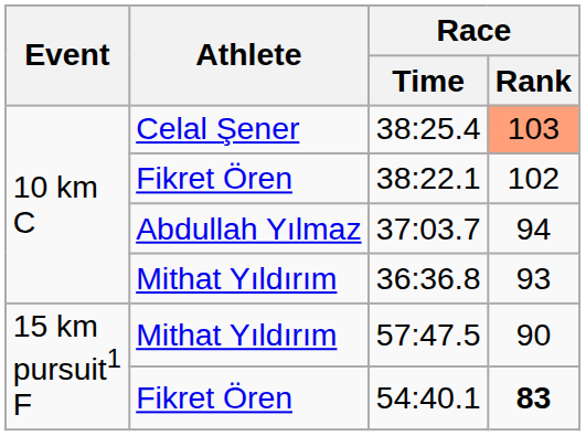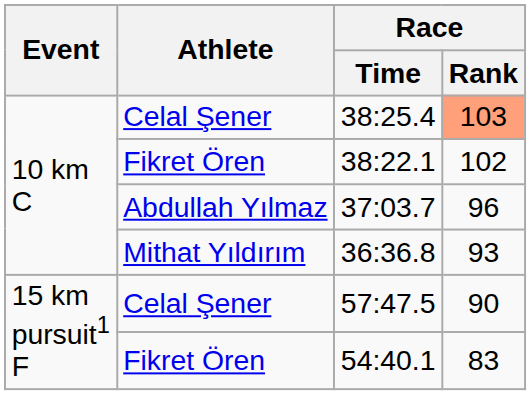 <table class="wikitable" border="1" style="font-size:90%">
 <tr>
 <th rowspan=2>Event</th>
 <th rowspan=2>Athlete</th>
 <th colspan=2>Race</th>
 </tr>
 <tr>
 <th>Time</th>
 <th>Rank</th>
 </tr>
 <tr>
 <td rowspan=4>10 km <br> C</td>
 <td><a href='#'>Celal Şener</a></td>
 <td align=center>38:25.4</td>
 <td align=center style="background: lightsalmon;">103</td>
 </tr>
 <tr>
 <td><a href='#'>Fikret Ören</a></td>
 <td align=center>38:22.1</td>
 <td align=center>102</td>
 </tr>
 <tr>
 <td><a href='#'>Abdullah Yılmaz</a></td>
 <td align=center>37:03.7</td>
-<td align=center>94</td>
+<td align=center>96</td>
 </tr>
 <tr>
 <td><a href='#'>Mithat Yıldırım</a></td>
 <td align=center>36:36.8</td>
 <td align=center>93</td>
 </tr>
 <tr>
 <td rowspan=2>15 km <br> pursuit<sup>1</sup> <br> F</td>
-<td><a href='#'>Mithat Yıldırım</a></td>
+<td><a href='#'>Celal Şener</a></td>
 <td align=center>57:47.5</td>
 <td align=center>90</td>
 </tr>
 <tr>
 <td><a href='#'>Fikret Ören</a></td>
 <td align=center>54:40.1</td>
-<td align=center><strong>83</strong></td>
+<td align=center>83</td>
 </tr>
 </table>
